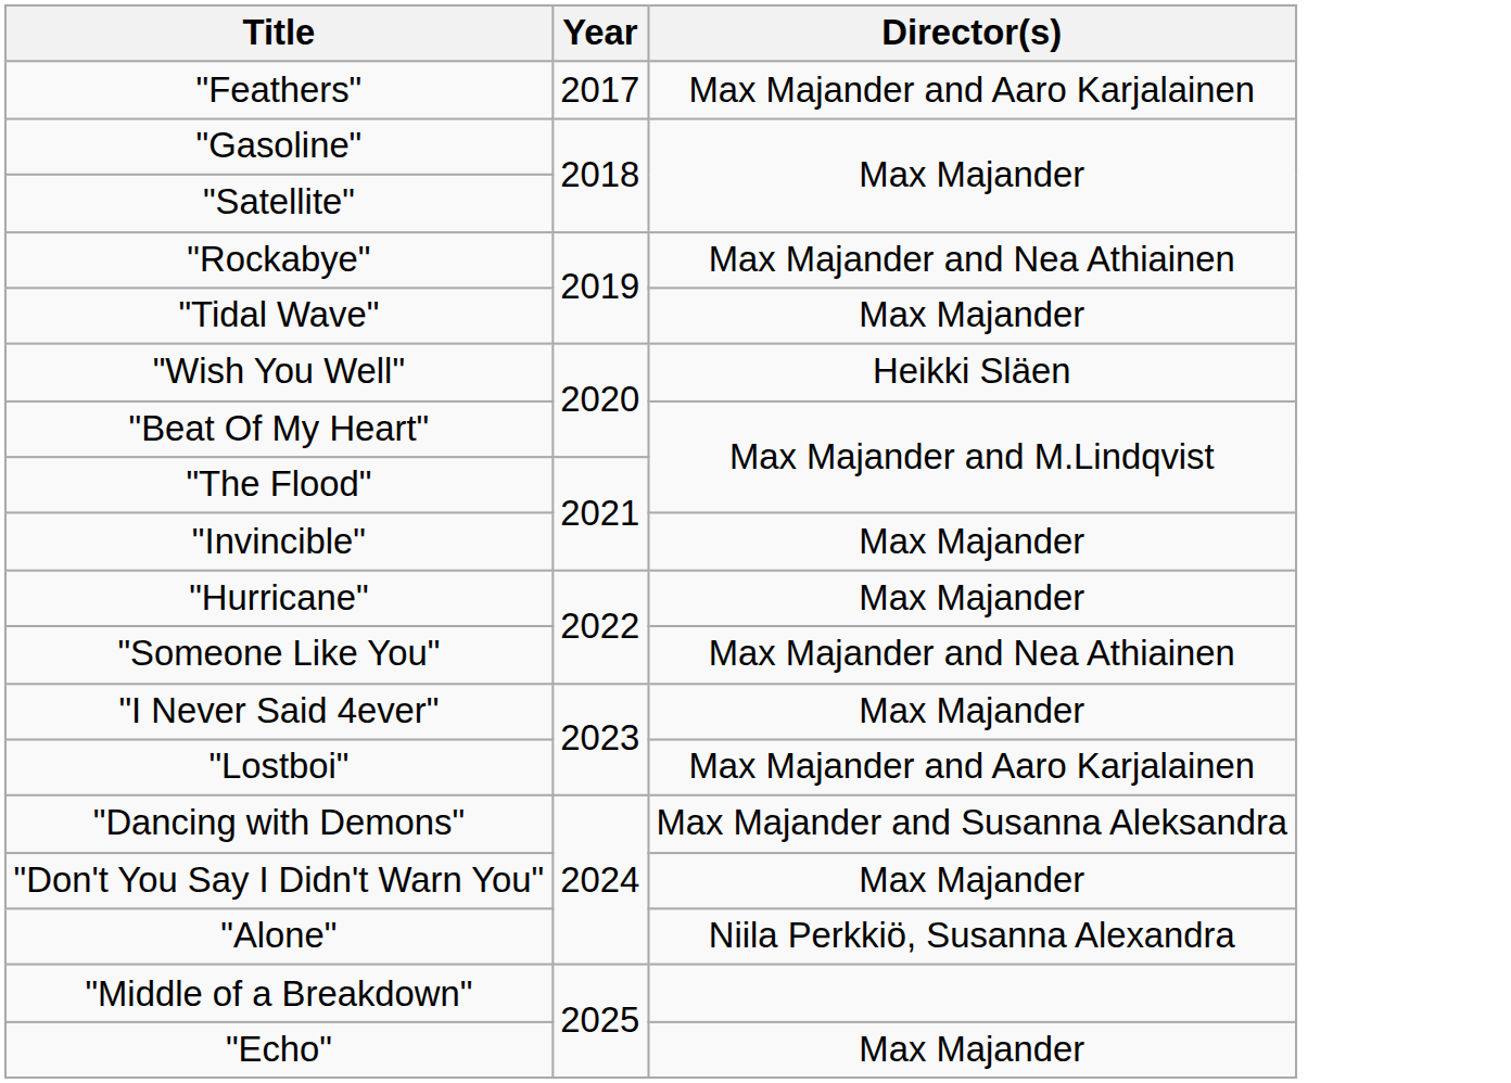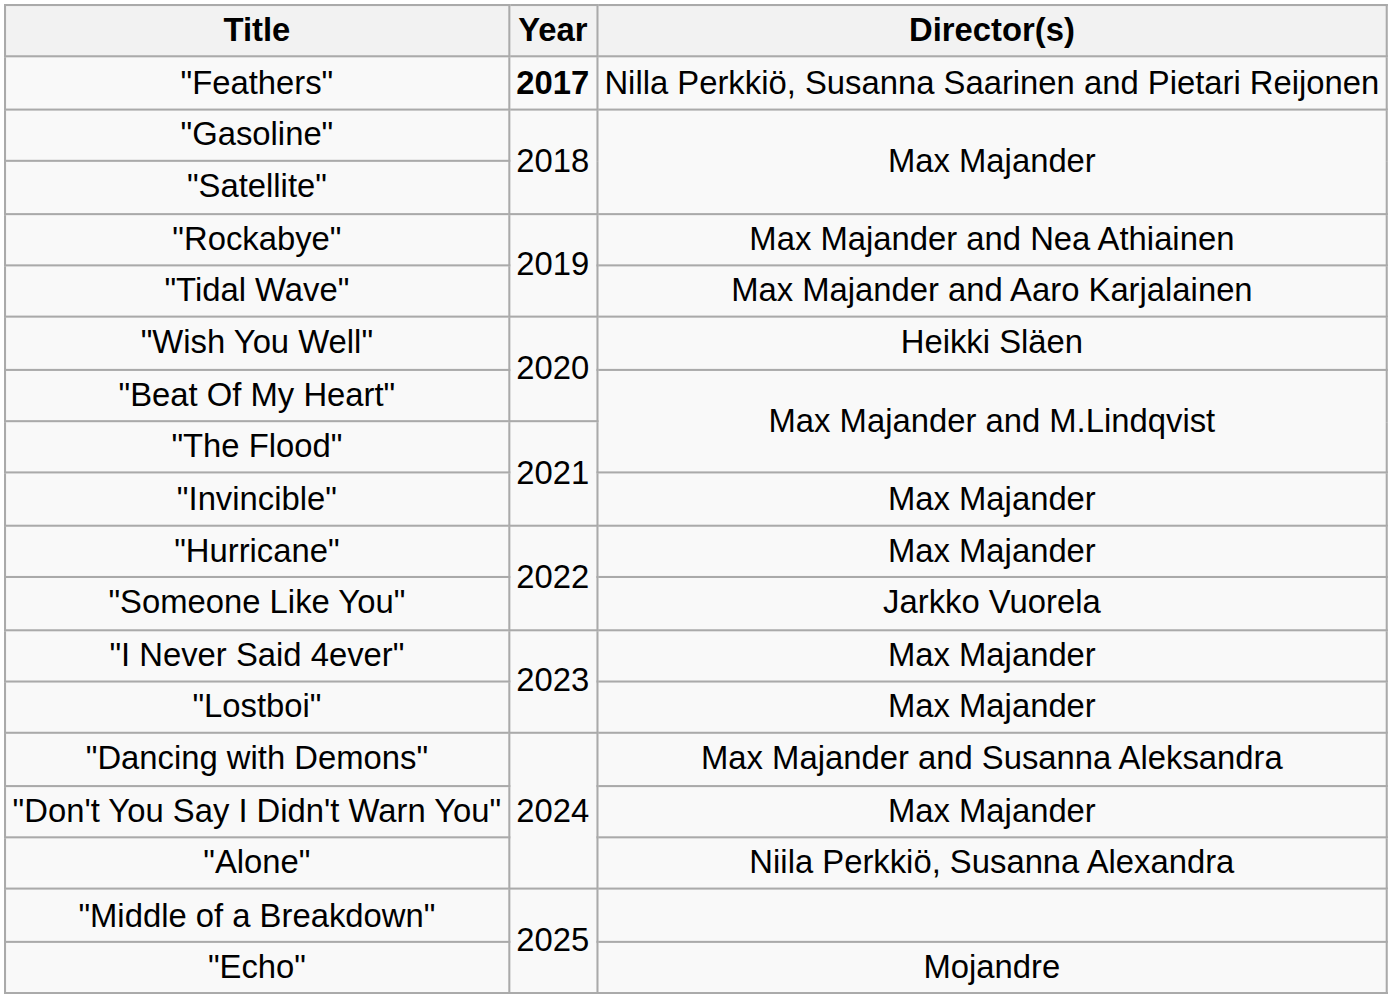 <table class="wikitable plainrowheaders" style="text-align:center;">
 <tr>
 <th scope="col">Title</th>
 <th scope="col">Year</th>
 <th scope="col">Director(s)</th>
 </tr>
 <tr>
 <td>"Feathers"</td>
-<td>2017</td>
-<td>Max Majander and Aaro Karjalainen</td>
+<td><strong>2017</strong></td>
+<td>Nilla Perkkiö, Susanna Saarinen and Pietari Reijonen</td>
 </tr>
 <tr>
 <td>"Gasoline"</td>
 <td rowspan="2">2018</td>
 <td rowspan="2">Max Majander</td>
 </tr>
 <tr>
 <td>"Satellite"</td>
 </tr>
 <tr>
 <td>"Rockabye"</td>
 <td rowspan="2">2019</td>
 <td>Max Majander and Nea Athiainen</td>
 </tr>
 <tr>
 <td>"Tidal Wave"</td>
-<td>Max Majander</td>
+<td>Max Majander and Aaro Karjalainen</td>
 </tr>
 <tr>
 <td>"Wish You Well"</td>
 <td rowspan="2">2020</td>
 <td>Heikki Släen</td>
 </tr>
 <tr>
 <td>"Beat Of My Heart"</td>
 <td rowspan="2">Max Majander and M.Lindqvist</td>
 </tr>
 <tr>
 <td>"The Flood"</td>
 <td rowspan="2">2021</td>
 </tr>
 <tr>
 <td>"Invincible"</td>
 <td>Max Majander</td>
 </tr>
 <tr>
 <td>"Hurricane"</td>
 <td rowspan="2">2022</td>
 <td>Max Majander</td>
 </tr>
 <tr>
 <td>"Someone Like You"</td>
-<td>Max Majander and Nea Athiainen</td>
+<td>Jarkko Vuorela</td>
 </tr>
 <tr>
 <td>"I Never Said 4ever"</td>
 <td rowspan="2">2023</td>
 <td>Max Majander</td>
 </tr>
 <tr>
 <td>"Lostboi"</td>
-<td>Max Majander and Aaro Karjalainen</td>
+<td>Max Majander</td>
 </tr>
 <tr>
 <td>"Dancing with Demons"</td>
 <td rowspan="3">2024</td>
 <td>Max Majander and Susanna Aleksandra</td>
 </tr>
 <tr>
 <td>"Don't You Say I Didn't Warn You"</td>
 <td>Max Majander</td>
 </tr>
 <tr>
 <td>"Alone"</td>
 <td>Niila Perkkiö, Susanna Alexandra</td>
 </tr>
 <tr>
 <td>"Middle of a Breakdown"</td>
 <td rowspan="2">2025</td>
 <td></td>
 </tr>
 <tr>
 <td>"Echo"</td>
-<td>Max Majander</td>
+<td>Mojandre</td>
 </tr>
 <tr>
 </tr>
 </table>
